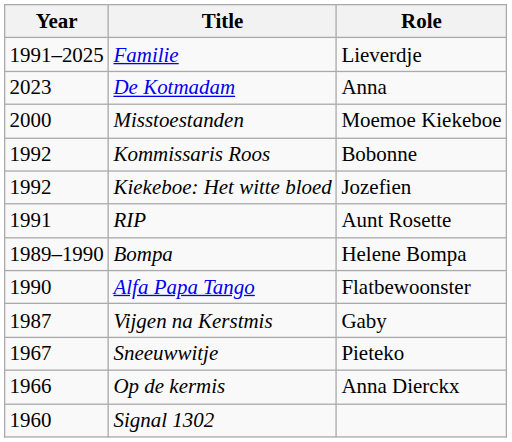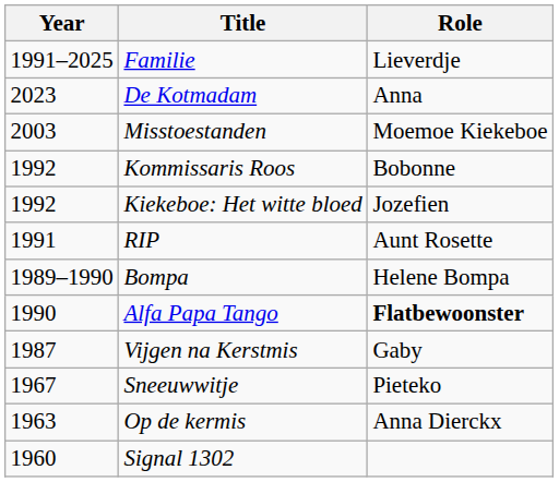 <table class="wikitable">
 <tr>
 <th>Year</th>
 <th>Title</th>
 <th>Role</th>
 </tr>
 <tr>
 <td>1991–2025</td>
 <td><em><a href='#'>Familie</a></em></td>
 <td>Lieverdje</td>
 </tr>
 <tr>
 <td>2023</td>
 <td><a href='#'><em>De Kotmadam</em></a></td>
 <td>Anna</td>
 </tr>
 <tr>
-<td>2000</td>
+<td>2003</td>
 <td><em>Misstoestanden</em></td>
 <td>Moemoe Kiekeboe</td>
 </tr>
 <tr>
 <td>1992</td>
 <td><em>Kommissaris Roos</em></td>
 <td>Bobonne</td>
 </tr>
 <tr>
 <td>1992</td>
 <td><em>Kiekeboe: Het witte bloed</em></td>
 <td>Jozefien</td>
 </tr>
 <tr>
 <td>1991</td>
 <td><em>RIP</em></td>
 <td>Aunt Rosette</td>
 </tr>
 <tr>
 <td>1989–1990</td>
 <td><em>Bompa</em></td>
 <td>Helene Bompa</td>
 </tr>
 <tr>
 <td>1990</td>
 <td><a href='#'><em>Alfa Papa Tango</em></a></td>
-<td>Flatbewoonster</td>
+<td><strong>Flatbewoonster</strong></td>
 </tr>
 <tr>
 <td>1987</td>
 <td><em>Vijgen na Kerstmis</em></td>
 <td>Gaby</td>
 </tr>
 <tr>
 <td>1967</td>
 <td><em>Sneeuwwitje</em></td>
 <td>Pieteko</td>
 </tr>
 <tr>
-<td>1966</td>
+<td>1963</td>
 <td><em>Op de kermis</em></td>
 <td>Anna Dierckx</td>
 </tr>
 <tr>
 <td>1960</td>
 <td><em>Signal 1302</em></td>
 <td></td>
 </tr>
 </table>
